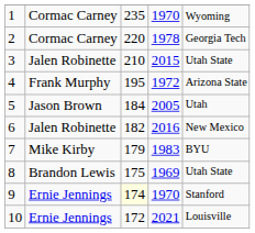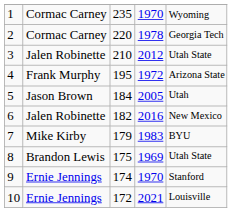 <table class="wikitable">
 <tr>
 </tr>
 <tr>
 <td>1</td>
 <td>Cormac Carney</td>
 <td>235</td>
 <td><a href='#'>1970</a></td>
 <td style="font-size:80%;">Wyoming</td>
 </tr>
 <tr>
 <td>2</td>
 <td>Cormac Carney</td>
 <td>220</td>
 <td><a href='#'>1978</a></td>
 <td style="font-size:80%;">Georgia Tech</td>
 </tr>
 <tr>
 <td>3</td>
 <td>Jalen Robinette</td>
 <td>210</td>
-<td><a href='#'>2015</a></td>
+<td><a href='#'>2012</a></td>
 <td style="font-size:80%;">Utah State</td>
 </tr>
 <tr>
 <td>4</td>
 <td>Frank Murphy</td>
 <td>195</td>
 <td><a href='#'>1972</a></td>
 <td style="font-size:80%;">Arizona State</td>
 </tr>
 <tr>
 <td>5</td>
 <td>Jason Brown</td>
 <td>184</td>
 <td><a href='#'>2005</a></td>
 <td style="font-size:80%;">Utah</td>
 </tr>
 <tr>
 <td>6</td>
 <td>Jalen Robinette</td>
 <td>182</td>
 <td><a href='#'>2016</a></td>
 <td style="font-size:80%;">New Mexico</td>
 </tr>
 <tr>
 <td>7</td>
 <td>Mike Kirby</td>
 <td>179</td>
 <td><a href='#'>1983</a></td>
 <td style="font-size:80%;">BYU</td>
 </tr>
 <tr>
 <td>8</td>
 <td>Brandon Lewis</td>
 <td>175</td>
 <td><a href='#'>1969</a></td>
 <td style="font-size:80%;">Utah State</td>
 </tr>
 <tr>
 <td>9</td>
 <td><a href='#'>Ernie Jennings</a></td>
-<td style="background: lightyellow;">174</td>
+<td>174</td>
 <td><a href='#'>1970</a></td>
 <td style="font-size:80%;">Stanford</td>
 </tr>
 <tr>
 <td>10</td>
 <td><a href='#'>Ernie Jennings</a></td>
 <td>172</td>
 <td><a href='#'>2021</a></td>
 <td style="font-size:80%;">Louisville</td>
 </tr>
 </table>
